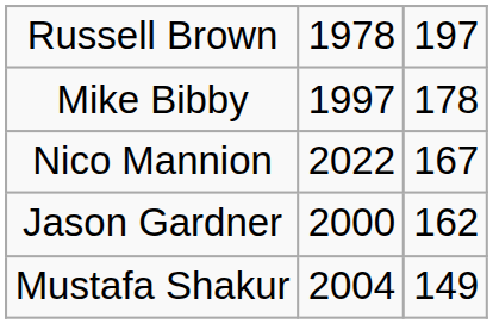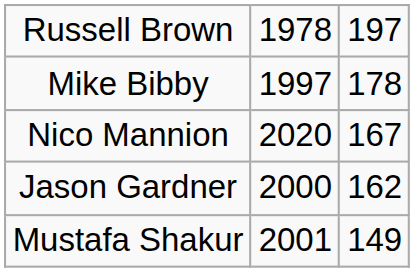 <table class="wikitable" style="text-align: center;">
 <tr>
 <td>Russell Brown</td>
 <td>1978</td>
 <td>197</td>
 </tr>
 <tr>
 <td>Mike Bibby</td>
 <td>1997</td>
 <td>178</td>
 </tr>
 <tr>
 <td>Nico Mannion</td>
-<td>2022</td>
+<td>2020</td>
 <td>167</td>
 </tr>
 <tr>
 <td>Jason Gardner</td>
 <td>2000</td>
 <td>162</td>
 </tr>
 <tr>
 <td>Mustafa Shakur</td>
-<td>2004</td>
+<td>2001</td>
 <td>149</td>
 </tr>
 </table>
